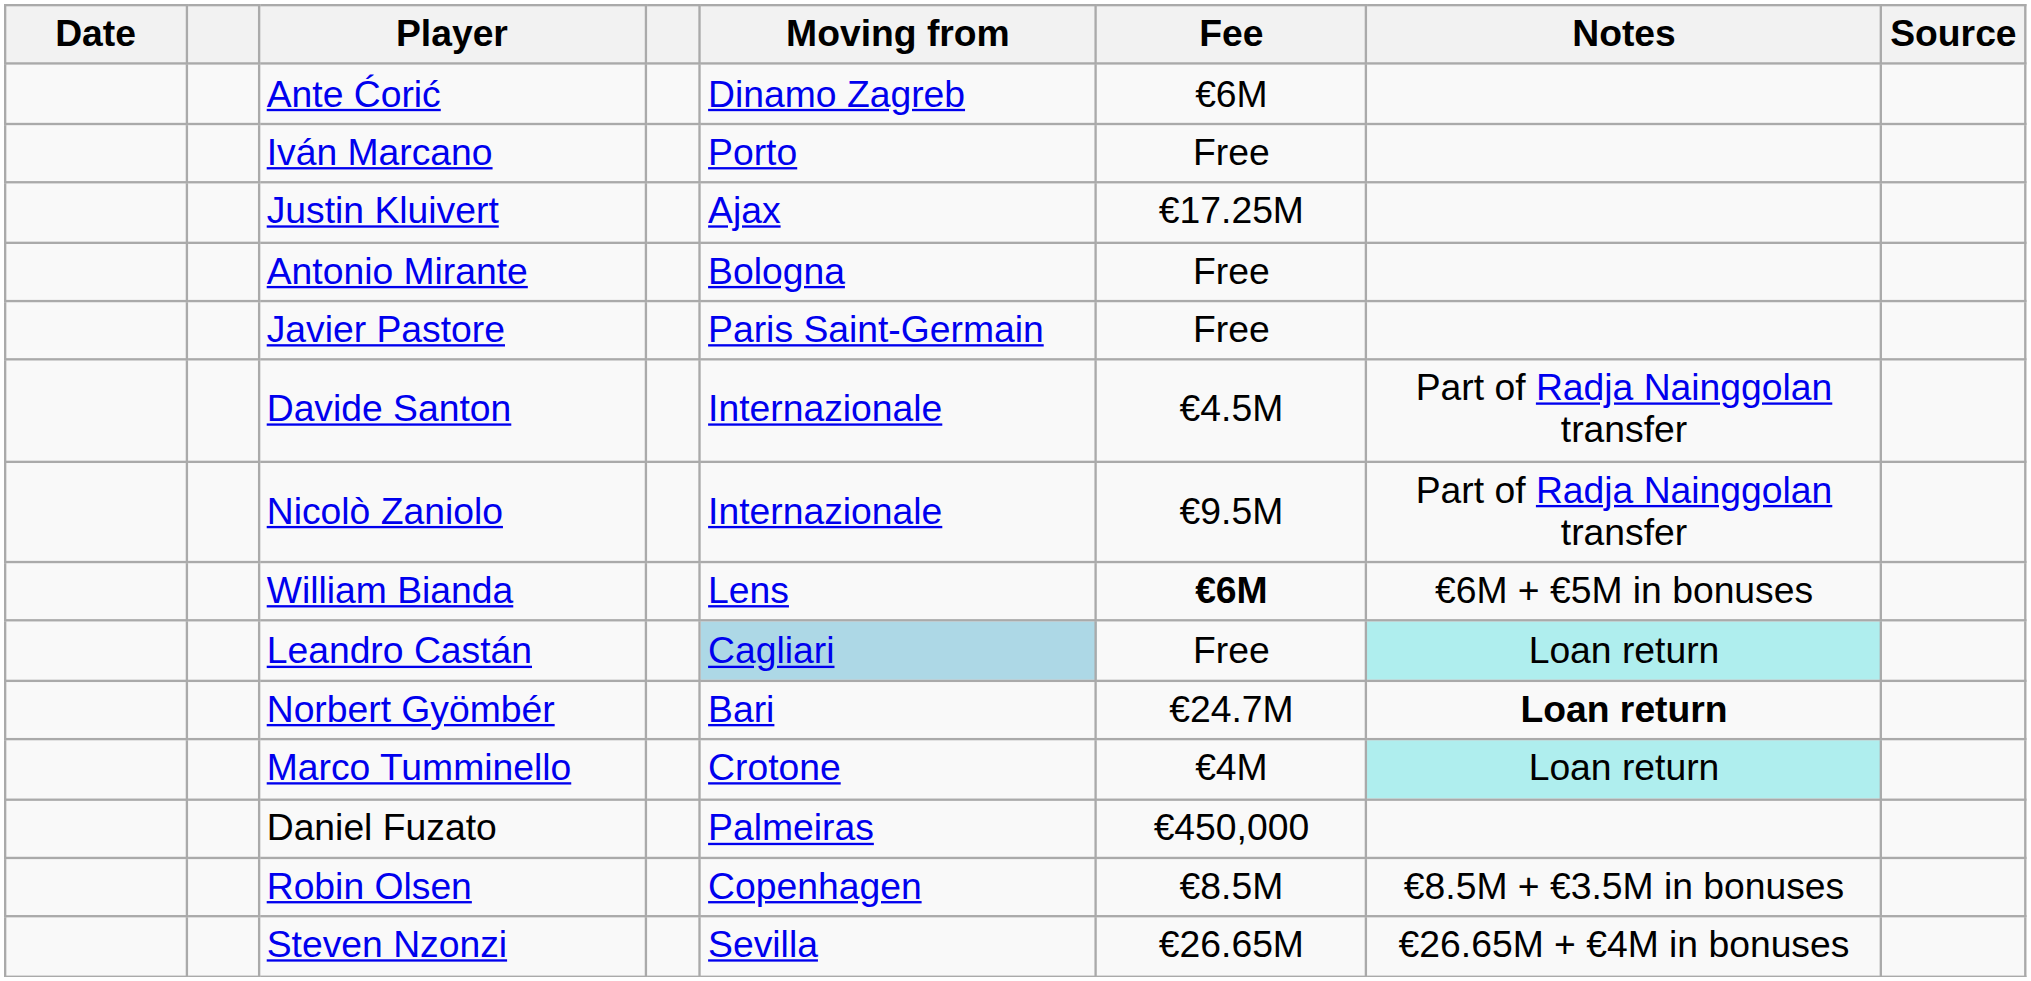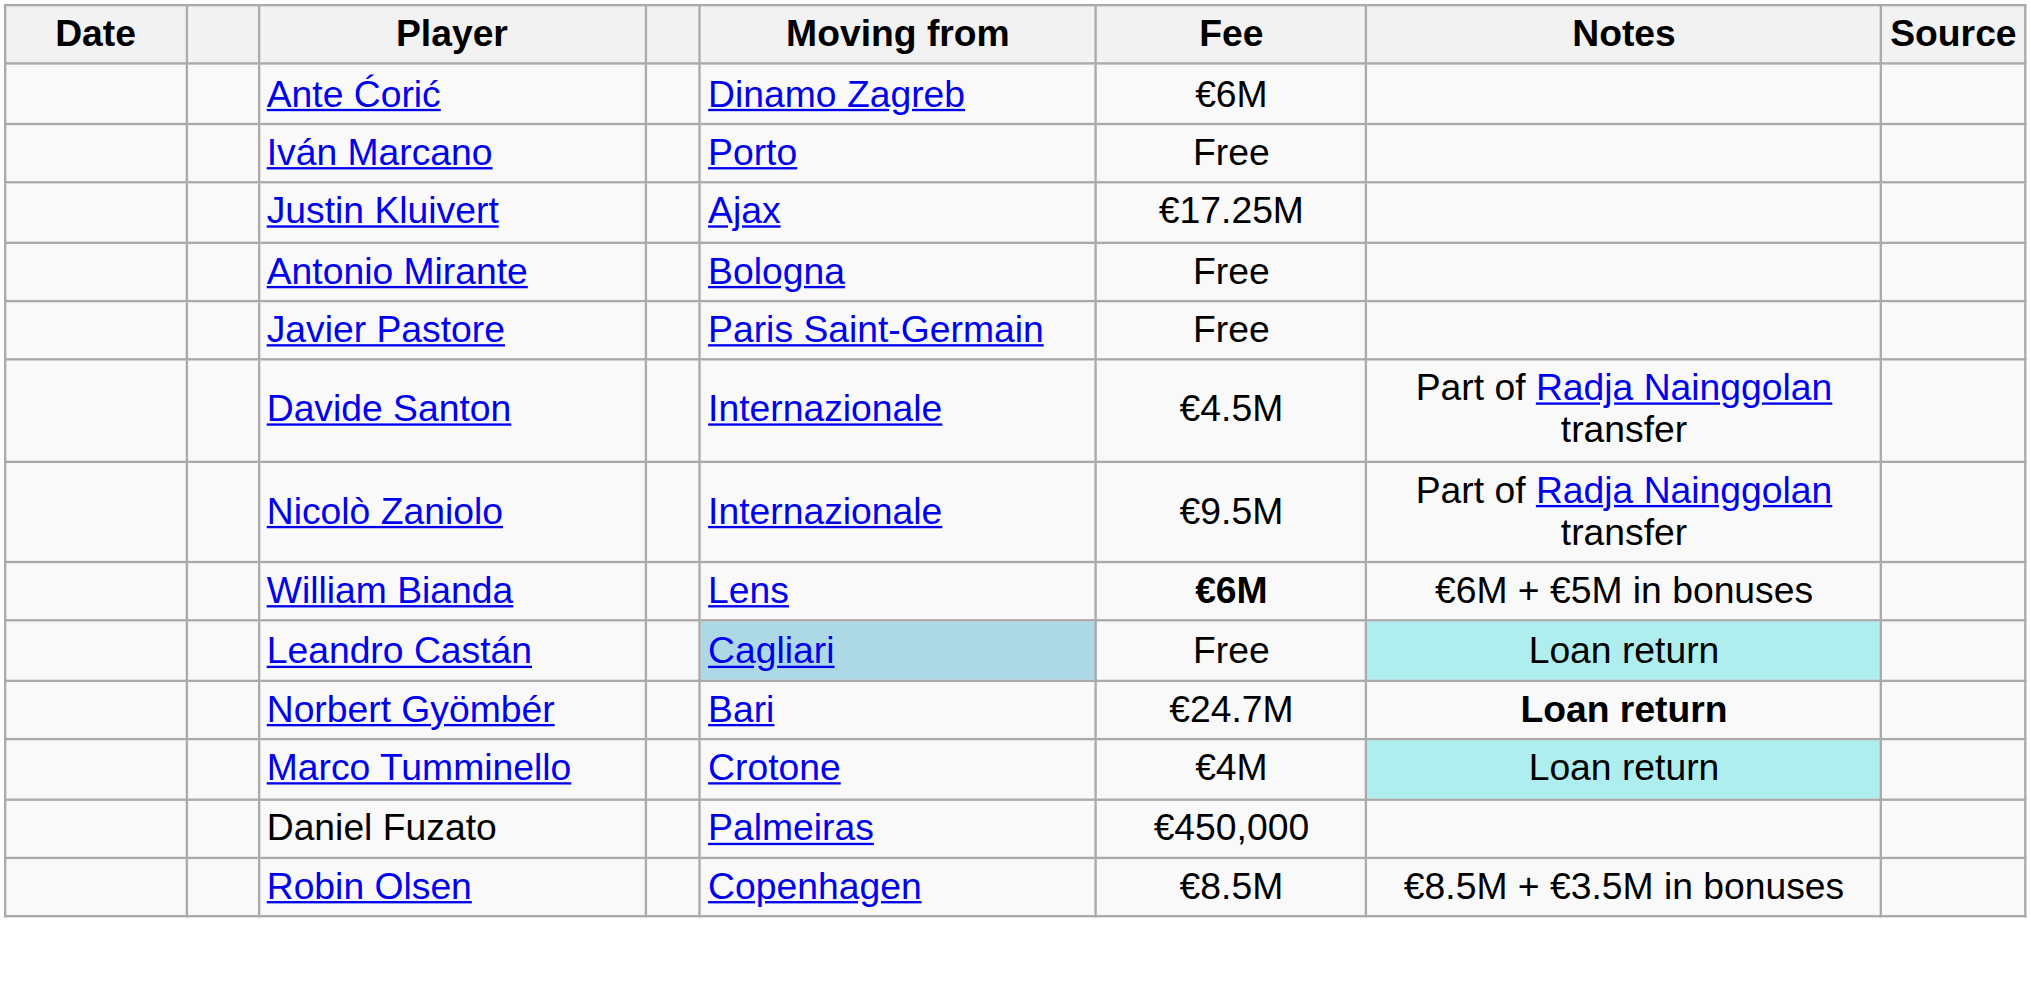 <table class="wikitable sortable">
 <tr>
 <th style="width:80px;">Date</th>
 <th style="width:30px;"></th>
 <th style="width:180px;">Player</th>
 <th style="width:20px;"></th>
 <th style="width:180px;">Moving from</th>
 <th style="width:120px;" class="unsortable">Fee</th>
 <th style="width:250px;" class="unsortable">Notes</th>
 <th style="width:20px;">Source</th>
 </tr>
 <tr>
 <td></td>
 <td align=center></td>
 <td> <a href='#'>Ante Ćorić</a></td>
 <td align=center></td>
 <td> <a href='#'>Dinamo Zagreb</a></td>
 <td align=center>€6M</td>
 <td align=center></td>
 <td></td>
 </tr>
 <tr>
 <td></td>
 <td align=center></td>
 <td> <a href='#'>Iván Marcano</a></td>
 <td align=center></td>
 <td> <a href='#'>Porto</a></td>
 <td align=center>Free</td>
 <td align=center></td>
 <td></td>
 </tr>
 <tr>
 <td></td>
 <td align=center></td>
 <td> <a href='#'>Justin Kluivert</a></td>
 <td align=center></td>
 <td> <a href='#'>Ajax</a></td>
 <td align=center>€17.25M</td>
 <td align=center></td>
 <td></td>
 </tr>
 <tr>
 <td></td>
 <td align=center></td>
 <td> <a href='#'>Antonio Mirante</a></td>
 <td align=center></td>
 <td> <a href='#'>Bologna</a></td>
 <td align=center>Free</td>
 <td align=center></td>
 <td></td>
 </tr>
 <tr>
 <td></td>
 <td align=center></td>
 <td> <a href='#'>Javier Pastore</a></td>
 <td align=center></td>
 <td> <a href='#'>Paris Saint-Germain</a></td>
 <td align=center>Free</td>
 <td align=center></td>
 <td></td>
 </tr>
 <tr>
 <td></td>
 <td align=center></td>
 <td> <a href='#'>Davide Santon</a></td>
 <td align=center></td>
 <td> <a href='#'>Internazionale</a></td>
 <td align=center>€4.5M</td>
 <td align=center>Part of <a href='#'>Radja Nainggolan</a> transfer</td>
 <td></td>
 </tr>
 <tr>
 <td></td>
 <td align=center></td>
 <td> <a href='#'>Nicolò Zaniolo</a></td>
 <td align=center></td>
 <td> <a href='#'>Internazionale</a></td>
 <td align=center>€9.5M</td>
 <td align=center>Part of <a href='#'>Radja Nainggolan</a> transfer</td>
 <td></td>
 </tr>
 <tr>
 <td></td>
 <td align=center></td>
 <td> <a href='#'>William Bianda</a></td>
 <td align=center></td>
 <td> <a href='#'>Lens</a></td>
 <td align=center><strong>€6M</strong></td>
 <td align=center>€6M + €5M in bonuses</td>
 <td></td>
 </tr>
 <tr>
 <td></td>
 <td align=center></td>
 <td> <a href='#'>Leandro Castán</a></td>
 <td align=center></td>
 <td style="background: lightblue;"> <a href='#'>Cagliari</a></td>
 <td align=center>Free</td>
 <td align=center style="background: paleturquoise;">Loan return</td>
 <td></td>
 </tr>
 <tr>
 <td></td>
 <td align=center></td>
 <td> <a href='#'>Norbert Gyömbér</a></td>
 <td align=center></td>
 <td> <a href='#'>Bari</a></td>
 <td align=center>€24.7M</td>
 <td align=center><strong>Loan return</strong></td>
 <td></td>
 </tr>
 <tr>
 <td></td>
 <td align=center></td>
 <td> <a href='#'>Marco Tumminello</a></td>
 <td align=center></td>
 <td> <a href='#'>Crotone</a></td>
 <td align=center>€4M</td>
 <td align=center style="background: paleturquoise;">Loan return</td>
 <td></td>
 </tr>
 <tr>
 <td></td>
 <td align=center></td>
 <td> Daniel Fuzato</td>
 <td align=center></td>
 <td> <a href='#'>Palmeiras</a></td>
 <td align=center>€450,000</td>
 <td align=center></td>
 <td></td>
 </tr>
 <tr>
 <td></td>
 <td align=center></td>
 <td> <a href='#'>Robin Olsen</a></td>
 <td align=center></td>
 <td> <a href='#'>Copenhagen</a></td>
 <td align=center>€8.5M</td>
 <td align=center>€8.5M + €3.5M in bonuses</td>
 <td></td>
 </tr>
-<tr>
-<td></td>
-<td align=center></td>
-<td> <a href='#'>Steven Nzonzi</a></td>
-<td align=center></td>
-<td> <a href='#'>Sevilla</a></td>
-<td align=center>€26.65M</td>
-<td align=center>€26.65M + €4M in bonuses</td>
-<td></td>
-</tr>
 </table>
